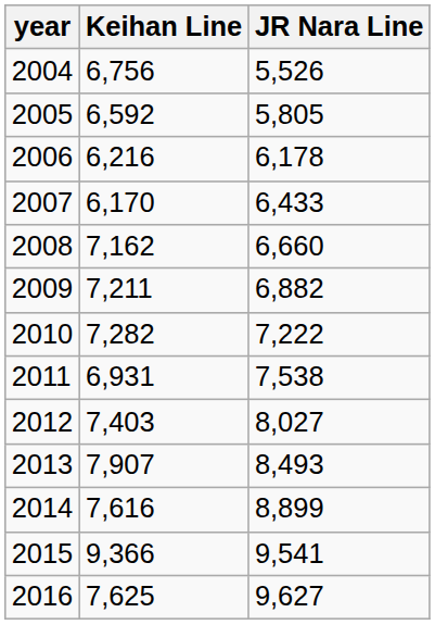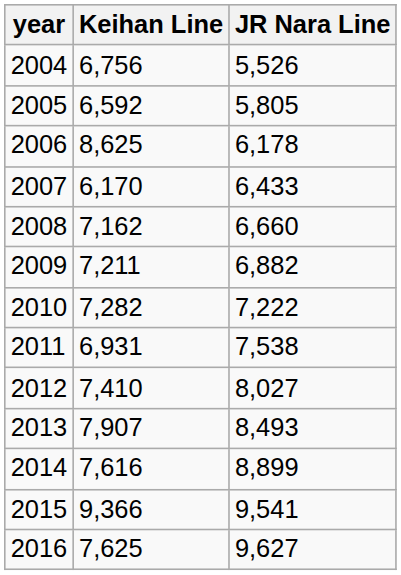 <table class="wikitable">
 <tr>
 <th>year</th>
 <th>Keihan Line</th>
 <th>JR Nara Line</th>
 </tr>
 <tr>
 <td>2004</td>
 <td>6,756</td>
 <td>5,526</td>
 </tr>
 <tr>
 <td>2005</td>
 <td>6,592</td>
 <td>5,805</td>
 </tr>
 <tr>
 <td>2006</td>
-<td>6,216</td>
+<td>8,625</td>
 <td>6,178</td>
 </tr>
 <tr>
 <td>2007</td>
 <td>6,170</td>
 <td>6,433</td>
 </tr>
 <tr>
 <td>2008</td>
 <td>7,162</td>
 <td>6,660</td>
 </tr>
 <tr>
 <td>2009</td>
 <td>7,211</td>
 <td>6,882</td>
 </tr>
 <tr>
 <td>2010</td>
 <td>7,282</td>
 <td>7,222</td>
 </tr>
 <tr>
 <td>2011</td>
 <td>6,931</td>
 <td>7,538</td>
 </tr>
 <tr>
 <td>2012</td>
-<td>7,403</td>
+<td>7,410</td>
 <td>8,027</td>
 </tr>
 <tr>
 <td>2013</td>
 <td>7,907</td>
 <td>8,493</td>
 </tr>
 <tr>
 <td>2014</td>
 <td>7,616</td>
 <td>8,899</td>
 </tr>
 <tr>
 <td>2015</td>
 <td>9,366</td>
 <td>9,541</td>
 </tr>
 <tr>
 <td>2016</td>
 <td>7,625</td>
 <td>9,627</td>
 </tr>
 </table>
